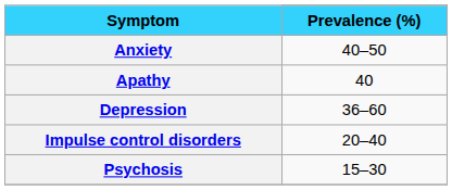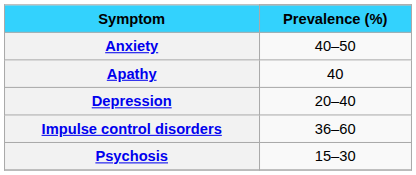 <table class="wikitable" style="float:right; margin-left:1em; font-size:90%; line-height:1.4em; width:400px;">
 <tr>
 <th rowspan="2" style="background:#33D2FD;color:black;text-align:center;">Symptom</th>
 </tr>
 <tr>
 <th style="background:#33D2FD;color:black;">Prevalence (%)</th>
 </tr>
 <tr>
 <th><a href='#'>Anxiety</a></th>
 <td style="text-align:center;">40–50</td>
 </tr>
 <tr>
 <th><a href='#'>Apathy</a></th>
 <td style="text-align:center;">40</td>
 </tr>
 <tr>
 <th><a href='#'>Depression</a></th>
-<td style="text-align:center;">36–60</td>
+<td style="text-align:center;">20–40</td>
 </tr>
 <tr>
 <th><a href='#'>Impulse control disorders</a></th>
-<td style="text-align:center;">20–40</td>
+<td style="text-align:center;">36–60</td>
 </tr>
 <tr>
 <th><a href='#'>Psychosis</a></th>
 <td style="text-align:center;">15–30</td>
 </tr>
 <tr>
 </tr>
 </table>
